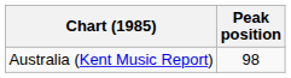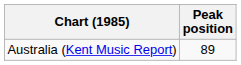 <table class="wikitable sortable">
 <tr>
 <th>Chart (1985)</th>
 <th>Peak<br>position</th>
 </tr>
 <tr>
 <td>Australia (<a href='#'>Kent Music Report</a>)</td>
-<td style="text-align:center;">98</td>
+<td style="text-align:center;">89</td>
 </tr>
 </table>
